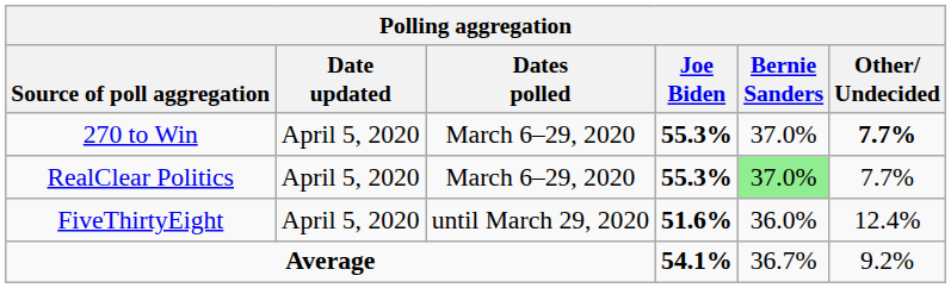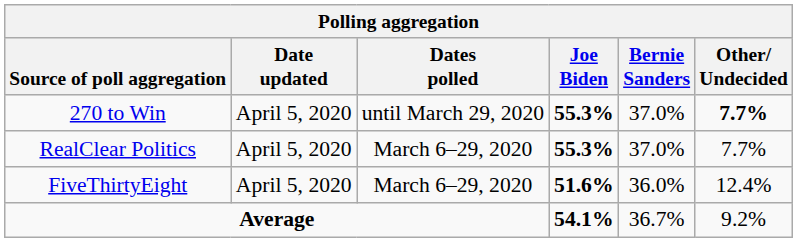 <table class="wikitable" style="font-size:90%;text-align:center;">
 <tr valign=bottom style="font-size:90%;">
 <th colspan="12">Polling aggregation</th>
 </tr>
 <tr valign=bottom style="font-size:90%;">
 <th>Source of poll aggregation</th>
 <th>Date<br>updated</th>
 <th>Dates<br>polled</th>
 <th><a href='#'>Joe<br>Biden</a></th>
 <th><a href='#'>Bernie<br>Sanders</a></th>
 <th>Other/<br>Undecided</th>
 </tr>
 <tr>
 <td><a href='#'>270 to Win</a></td>
 <td>April 5, 2020</td>
-<td>March 6–29, 2020</td>
+<td>until March 29, 2020 </td>
 <td><strong>55.3%</strong></td>
 <td>37.0%</td>
 <td><strong>7.7%</strong></td>
 </tr>
 <tr>
 <td><a href='#'>RealClear Politics</a></td>
 <td>April 5, 2020</td>
 <td>March 6–29, 2020</td>
 <td><strong>55.3%</strong></td>
-<td style="background: lightgreen;">37.0%</td>
+<td>37.0%</td>
 <td>7.7%</td>
 </tr>
 <tr>
 <td><a href='#'>FiveThirtyEight</a></td>
 <td>April 5, 2020</td>
-<td>until March 29, 2020 </td>
+<td>March 6–29, 2020</td>
 <td><strong>51.6%</strong></td>
 <td>36.0%</td>
 <td>12.4%</td>
 </tr>
 <tr>
 <td colspan="3"><strong>Average</strong></td>
 <td><strong>54.1%</strong></td>
 <td>36.7%</td>
 <td>9.2%</td>
 </tr>
 </table>
